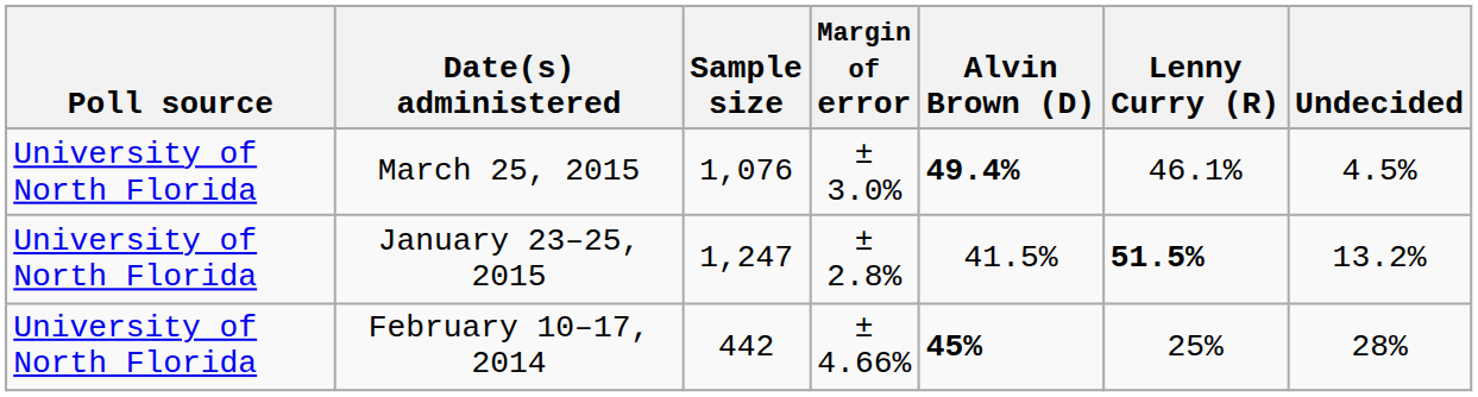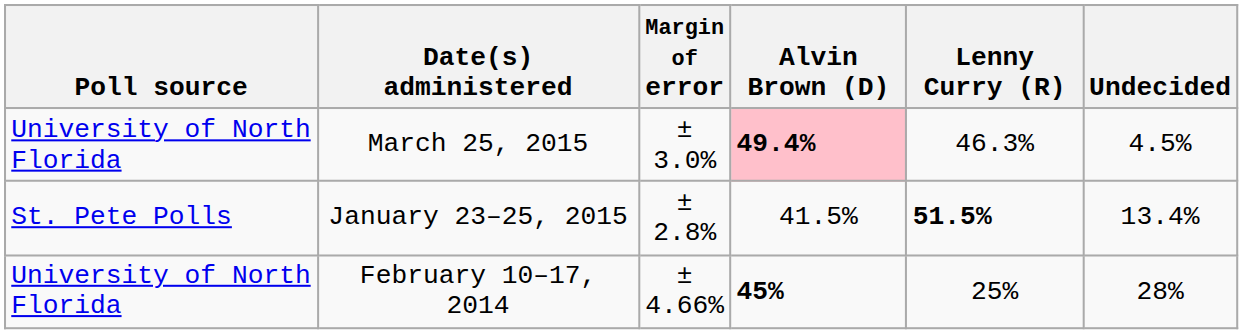 <table class="wikitable">
 <tr valign= bottom>
 <th style="width:180px;">Poll source</th>
 <th style="width:180px;">Date(s)<br>administered</th>
-<th class=small>Sample<br>size</th>
 <th><small>Margin of</small><br>error</th>
 <th style="width:100px;">Alvin<br>Brown (D)</th>
 <th style="width:100px;">Lenny<br>Curry (R)</th>
 <th>Undecided</th>
 </tr>
 <tr>
 <td><a href='#'>University of North Florida</a></td>
 <td align=center>March 25, 2015</td>
-<td align=center>1,076</td>
 <td align=center>± 3.0%</td>
-<td><strong>49.4%</strong></td>
-<td align=center>46.1%</td>
+<td style="background: pink;"><strong>49.4%</strong></td>
+<td align=center>46.3%</td>
 <td align=center>4.5%</td>
 </tr>
 <tr>
-<td><a href='#'>University of North Florida</a></td>
+<td><a href='#'>St. Pete Polls</a></td>
 <td align=center>January 23–25, 2015</td>
-<td align=center>1,247</td>
 <td align=center>± 2.8%</td>
 <td align=center>41.5%</td>
 <td><strong>51.5%</strong></td>
-<td align=center>13.2%</td>
+<td align=center>13.4%</td>
 </tr>
 <tr>
 <td><a href='#'>University of North Florida</a></td>
 <td align=center>February 10–17, 2014</td>
-<td align=center>442</td>
 <td align=center>± 4.66%</td>
 <td><strong>45%</strong></td>
 <td align=center>25%</td>
 <td align=center>28%</td>
 </tr>
 </table>
